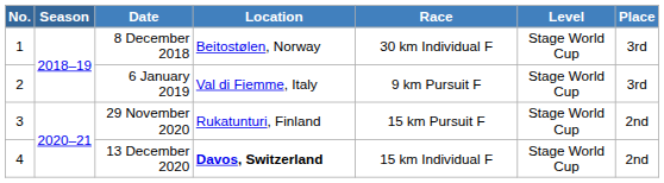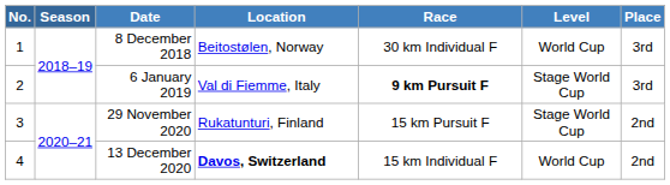 <table class="wikitable sortable" style="font-size:95%; text-align:center; border:grey solid 1px; border-collapse:collapse; background:#ffffff;">
 <tr style="background:#efefef;">
 <th style="background-color:#369; color:white;">No.</th>
 <th style="background-color:#369; color:white;">Season</th>
 <th style="background-color:#4180be; color:white; width:100px;">Date</th>
 <th style="background-color:#4180be; color:white; width:170px;">Location</th>
 <th style="background-color:#4180be; color:white; width:170px;">Race</th>
 <th style="background-color:#4180be; color:white; width:100px;">Level</th>
 <th style="background-color:#4180be; color:white;">Place</th>
 </tr>
 <tr>
 <td align=center>1</td>
 <td rowspan=2 align=center><a href='#'>2018–19</a></td>
 <td align=right>8 December 2018</td>
 <td align=left> <a href='#'>Beitostølen</a>, Norway</td>
 <td>30 km Individual F</td>
-<td>Stage World Cup</td>
+<td>World Cup</td>
 <td>3rd</td>
 </tr>
 <tr>
 <td align=center>2</td>
 <td align=right>6 January 2019</td>
 <td align=left> <a href='#'>Val di Fiemme</a>, Italy</td>
-<td>9 km Pursuit F</td>
+<td><strong>9 km Pursuit F</strong></td>
 <td>Stage World Cup</td>
 <td>3rd</td>
 </tr>
 <tr>
 <td align=center>3</td>
 <td rowspan=2 align=center><a href='#'>2020–21</a></td>
 <td align=right>29 November 2020</td>
 <td align=left> <a href='#'>Rukatunturi</a>, Finland</td>
 <td>15 km Pursuit F</td>
 <td>Stage World Cup</td>
 <td>2nd</td>
 </tr>
 <tr>
 <td align=center>4</td>
 <td align=right>13 December 2020</td>
 <td align=left><strong> <a href='#'>Davos</a>, Switzerland</strong></td>
 <td>15 km Individual F</td>
-<td>Stage World Cup</td>
+<td>World Cup</td>
 <td>2nd</td>
 </tr>
 </table>
